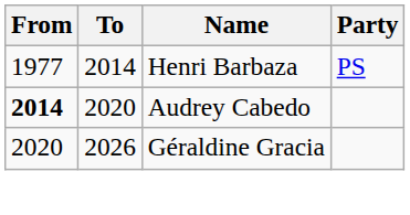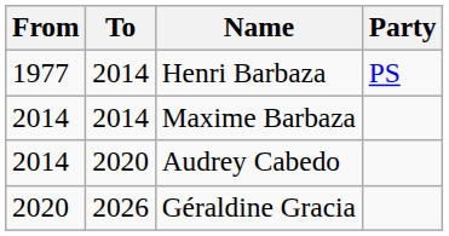 <table class="wikitable">
 <tr>
 <th>From</th>
 <th>To</th>
 <th>Name</th>
 <th>Party</th>
 </tr>
 <tr>
 <td>1977</td>
 <td>2014</td>
 <td>Henri Barbaza</td>
 <td><a href='#'>PS</a></td>
 </tr>
 <tr>
-<td><strong>2014</strong></td>
+<td>2014</td>
+<td>2014</td>
+<td>Maxime Barbaza</td>
+<td></td>
+</tr>
+<tr>
+<td>2014</td>
 <td>2020</td>
 <td>Audrey Cabedo</td>
 <td></td>
 </tr>
 <tr>
 <td>2020</td>
 <td>2026</td>
 <td>Géraldine Gracia</td>
 <td></td>
 </tr>
 </table>
